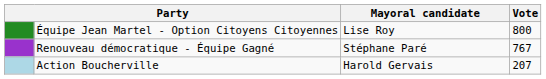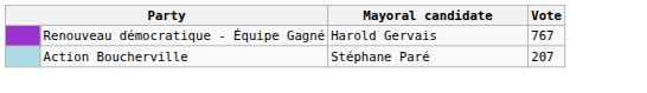 <table class="wikitable">
 <tr>
 <th bgcolor="#DDDDFF" width="230px" colspan="2">Party</th>
 <th bgcolor="#DDDDFF" width="200px">Mayoral candidate</th>
 <th bgcolor="#DDDDFF" width="30px">Vote</th>
 </tr>
 <tr>
-<td bgcolor="#228B22" width="30px"> </td>
-<td>Équipe Jean Martel - Option Citoyens Citoyennes</td>
-<td>Lise Roy</td>
-<td>800</td>
-</tr>
-<tr>
 <td bgcolor="#9932CC" width="30px"> </td>
 <td>Renouveau démocratique - Équipe Gagné</td>
-<td>Stéphane Paré</td>
+<td>Harold Gervais</td>
 <td>767</td>
 </tr>
 <tr>
 <td bgcolor="#ADD8E6" width="30px"> </td>
 <td>Action Boucherville</td>
-<td>Harold Gervais</td>
+<td>Stéphane Paré</td>
 <td>207</td>
 </tr>
 </table>
